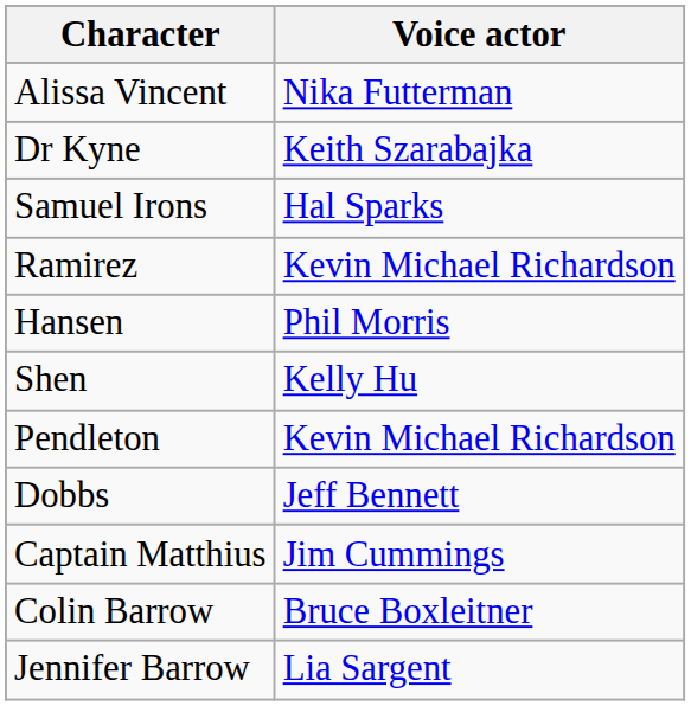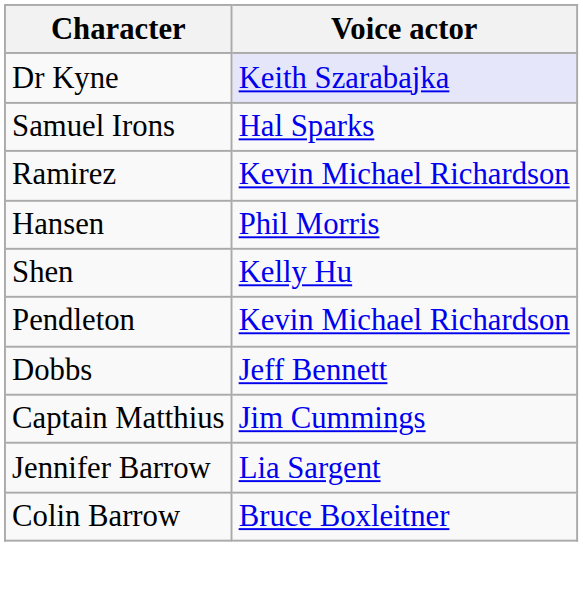 <table class="wikitable">
 <tr>
 <th>Character</th>
 <th>Voice actor</th>
 </tr>
 <tr>
-<td>Alissa Vincent</td>
-<td><a href='#'>Nika Futterman</a></td>
-</tr>
-<tr>
 <td>Dr Kyne</td>
-<td><a href='#'>Keith Szarabajka</a></td>
+<td style="background: lavender;"><a href='#'>Keith Szarabajka</a></td>
 </tr>
 <tr>
 <td>Samuel Irons</td>
 <td><a href='#'>Hal Sparks</a></td>
 </tr>
 <tr>
 <td>Ramirez</td>
 <td><a href='#'>Kevin Michael Richardson</a></td>
 </tr>
 <tr>
 <td>Hansen</td>
 <td><a href='#'>Phil Morris</a></td>
 </tr>
 <tr>
 <td>Shen</td>
 <td><a href='#'>Kelly Hu</a></td>
 </tr>
 <tr>
 <td>Pendleton</td>
 <td><a href='#'>Kevin Michael Richardson</a></td>
 </tr>
 <tr>
 <td>Dobbs</td>
 <td><a href='#'>Jeff Bennett</a></td>
 </tr>
 <tr>
 <td>Captain Matthius</td>
 <td><a href='#'>Jim Cummings</a></td>
 </tr>
 <tr>
+<td>Jennifer Barrow</td>
+<td><a href='#'>Lia Sargent</a></td>
+</tr>
+<tr>
 <td>Colin Barrow</td>
 <td><a href='#'>Bruce Boxleitner</a></td>
 </tr>
-<tr>
-<td>Jennifer Barrow</td>
-<td><a href='#'>Lia Sargent</a></td>
-</tr>
 </table>
